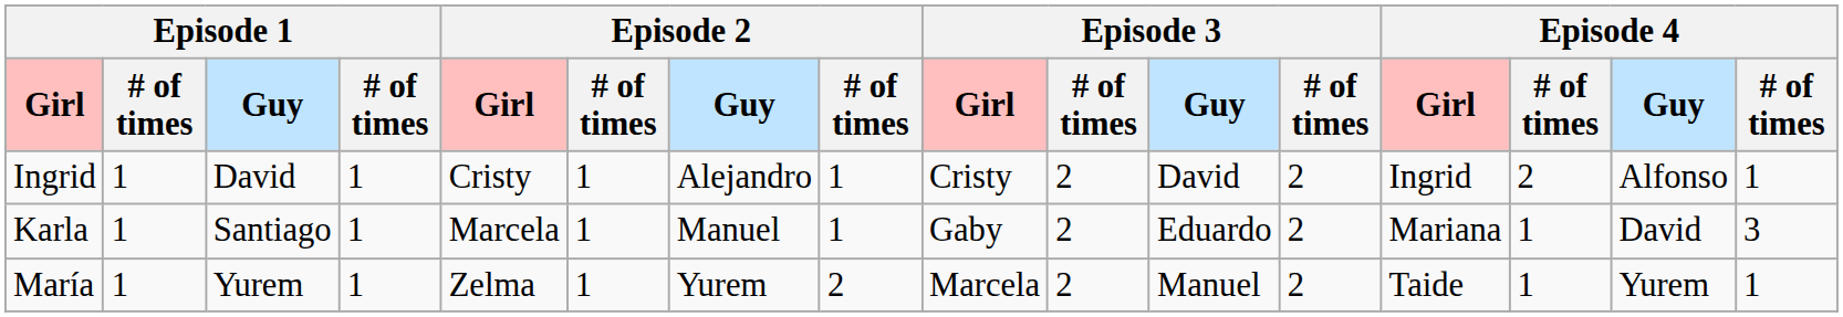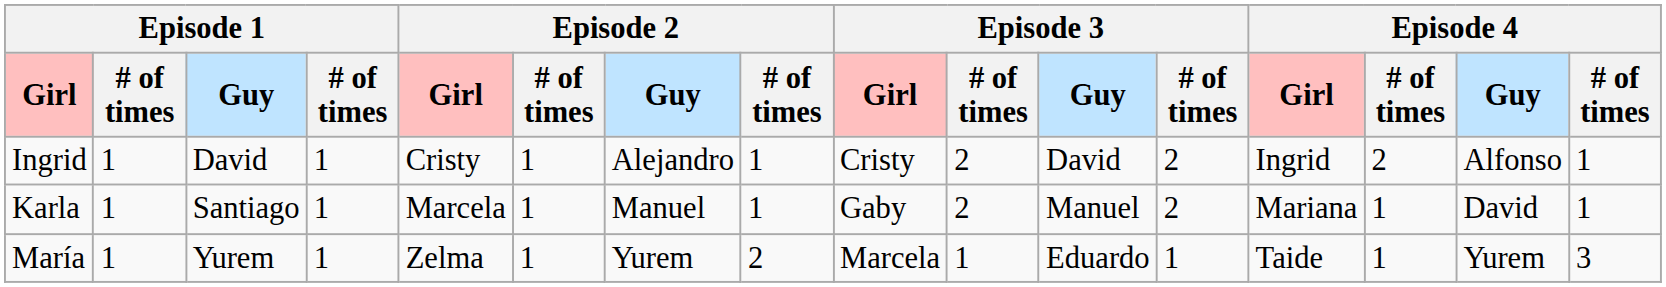 <table class="wikitable">
 <tr>
 <th colspan=4><strong>Episode 1</strong></th>
 <th colspan=4><strong>Episode 2</strong></th>
 <th colspan=4><strong>Episode 3</strong></th>
 <th colspan=4><strong>Episode 4</strong></th>
 </tr>
 <tr>
 <th style="background:#FFBFBF">Girl</th>
 <th># of times</th>
 <th style="background-color: #BFE4FF">Guy</th>
 <th># of times</th>
 <th style="background:#FFBFBF">Girl</th>
 <th># of times</th>
 <th style="background-color: #BFE4FF">Guy</th>
 <th># of times</th>
 <th style="background:#FFBFBF">Girl</th>
 <th># of times</th>
 <th style="background-color: #BFE4FF">Guy</th>
 <th># of times</th>
 <th style="background:#FFBFBF">Girl</th>
 <th># of times</th>
 <th style="background-color: #BFE4FF">Guy</th>
 <th># of times</th>
 </tr>
 <tr>
 <td>Ingrid</td>
 <td>1</td>
 <td>David</td>
 <td>1</td>
 <td>Cristy</td>
 <td>1</td>
 <td>Alejandro</td>
 <td>1</td>
 <td>Cristy</td>
 <td>2</td>
 <td>David</td>
 <td>2</td>
 <td>Ingrid</td>
 <td>2</td>
 <td>Alfonso</td>
 <td>1</td>
 </tr>
 <tr>
 <td>Karla</td>
 <td>1</td>
 <td>Santiago</td>
 <td>1</td>
 <td>Marcela</td>
 <td>1</td>
 <td>Manuel</td>
 <td>1</td>
 <td>Gaby</td>
 <td>2</td>
-<td>Eduardo</td>
+<td>Manuel</td>
 <td>2</td>
 <td>Mariana</td>
 <td>1</td>
 <td>David</td>
-<td>3</td>
+<td>1</td>
 </tr>
 <tr>
 <td>María</td>
 <td>1</td>
 <td>Yurem</td>
 <td>1</td>
 <td>Zelma</td>
 <td>1</td>
 <td>Yurem</td>
 <td>2</td>
 <td>Marcela</td>
-<td>2</td>
-<td>Manuel</td>
-<td>2</td>
+<td>1</td>
+<td>Eduardo</td>
+<td>1</td>
 <td>Taide</td>
 <td>1</td>
 <td>Yurem</td>
-<td>1</td>
+<td>3</td>
 </tr>
 </table>
